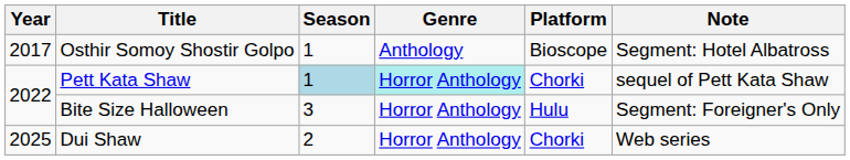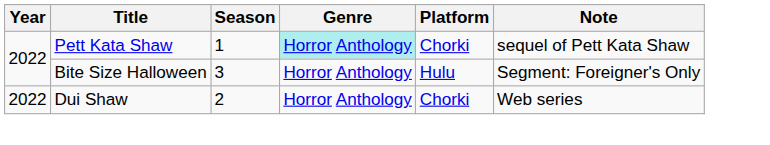 <table class="wikitable">
 <tr>
 <th>Year</th>
 <th>Title</th>
 <th>Season</th>
 <th>Genre</th>
 <th>Platform</th>
 <th>Note</th>
 </tr>
 <tr>
-<td>2017</td>
-<td>Osthir Somoy Shostir Golpo</td>
-<td>1</td>
-<td><a href='#'>Anthology</a></td>
-<td>Bioscope</td>
-<td>Segment: Hotel Albatross</td>
-</tr>
-<tr>
 <td rowspan="2">2022</td>
 <td><a href='#'>Pett Kata Shaw</a></td>
-<td style="background: lightblue;">1</td>
+<td>1</td>
 <td style="background: paleturquoise;"><a href='#'>Horror</a> <a href='#'>Anthology</a></td>
 <td><a href='#'>Chorki</a></td>
 <td>sequel of Pett Kata Shaw</td>
 </tr>
 <tr>
 <td>Bite Size Halloween</td>
 <td>3</td>
 <td><a href='#'>Horror</a> <a href='#'>Anthology</a></td>
 <td><a href='#'>Hulu</a></td>
 <td>Segment: Foreigner's Only</td>
 </tr>
 <tr>
-<td>2025</td>
+<td>2022</td>
 <td>Dui Shaw</td>
 <td>2</td>
 <td><a href='#'>Horror</a> <a href='#'>Anthology</a></td>
 <td><a href='#'>Chorki</a></td>
 <td>Web series</td>
 </tr>
 </table>
